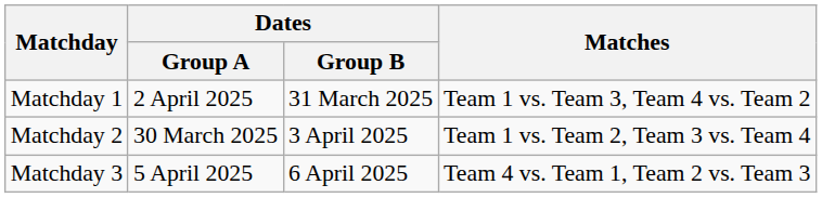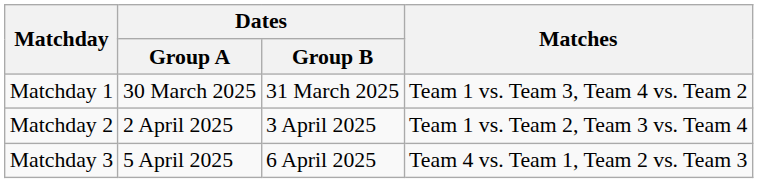 <table class="wikitable">
 <tr>
 <th rowspan=2>Matchday</th>
 <th colspan=2>Dates</th>
 <th rowspan=2>Matches</th>
 </tr>
 <tr>
 <th>Group A</th>
 <th>Group B</th>
 </tr>
 <tr>
 <td>Matchday 1</td>
-<td>2 April 2025</td>
+<td>30 March 2025</td>
 <td>31 March 2025</td>
 <td>Team 1 vs. Team 3, Team 4 vs. Team 2</td>
 </tr>
 <tr>
 <td>Matchday 2</td>
-<td>30 March 2025</td>
+<td>2 April 2025</td>
 <td>3 April 2025</td>
 <td>Team 1 vs. Team 2, Team 3 vs. Team 4</td>
 </tr>
 <tr>
 <td>Matchday 3</td>
 <td>5 April 2025</td>
 <td>6 April 2025</td>
 <td>Team 4 vs. Team 1, Team 2 vs. Team 3</td>
 </tr>
 </table>
